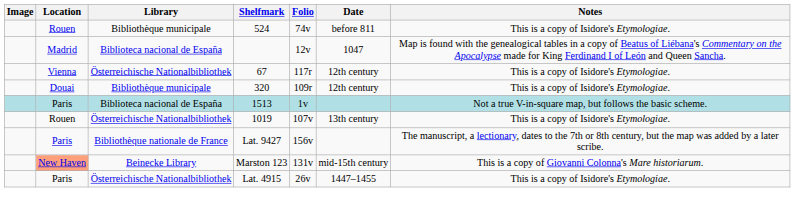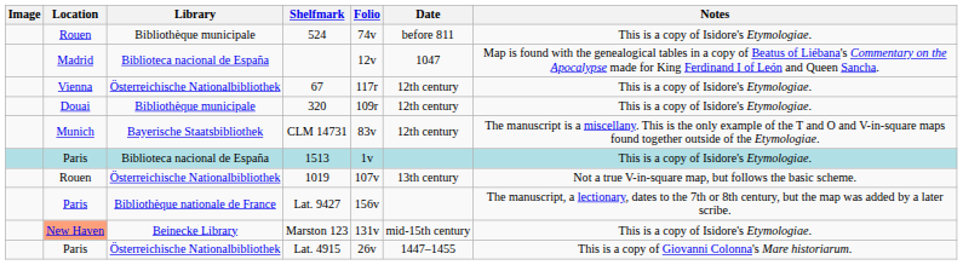 <table class="wikitable" style="text-align:center;">
 <tr>
 <th>Image</th>
 <th>Location</th>
 <th>Library</th>
 <th><a href='#'>Shelfmark</a></th>
 <th><a href='#'>Folio</a></th>
 <th>Date</th>
 <th>Notes</th>
 </tr>
 <tr>
 <td></td>
 <td><a href='#'>Rouen</a></td>
 <td>Bibliothèque municipale</td>
 <td>524</td>
 <td>74v</td>
 <td>before 811</td>
 <td>This is a copy of Isidore's <em>Etymologiae</em>.</td>
 </tr>
 <tr>
 <td></td>
 <td><a href='#'>Madrid</a></td>
 <td><a href='#'>Biblioteca nacional de España</a></td>
 <td></td>
 <td>12v</td>
 <td>1047</td>
 <td>Map is found with the genealogical tables in a copy of <a href='#'>Beatus of Liébana</a>'s <em><a href='#'>Commentary on the Apocalypse</a></em> made for King <a href='#'>Ferdinand I of León</a> and Queen <a href='#'>Sancha</a>.</td>
 </tr>
 <tr>
 <td></td>
 <td><a href='#'>Vienna</a></td>
 <td style="white-space: nowrap;"><a href='#'>Österreichische Nationalbibliothek</a></td>
 <td>67</td>
 <td>117r</td>
 <td>12th century</td>
 <td>This is a copy of Isidore's <em>Etymologiae</em>.</td>
 </tr>
 <tr>
 <td></td>
 <td><a href='#'>Douai</a></td>
 <td><a href='#'>Bibliothèque municipale</a></td>
 <td>320</td>
 <td>109r</td>
 <td>12th century</td>
 <td>This is a copy of Isidore's <em>Etymologiae</em>.</td>
 </tr>
+<tr>
+<td></td>
+<td><a href='#'>Munich</a></td>
+<td><a href='#'>Bayerische Staatsbibliothek</a></td>
+<td>CLM 14731</td>
+<td>83v</td>
+<td>12th century</td>
+<td>The manuscript is a <a href='#'>miscellany</a>. This is the only example of the T and O and V-in-square maps found together outside of the <em>Etymologiae</em>.</td>
+</tr>
 <tr style="background:PowderBlue;">
 <td></td>
 <td>Paris</td>
 <td>Biblioteca nacional de España</td>
 <td>1513</td>
 <td>1v</td>
 <td></td>
-<td>Not a true V-in-square map, but follows the basic scheme.</td>
+<td>This is a copy of Isidore's <em>Etymologiae</em>.</td>
 </tr>
 <tr>
 <td></td>
 <td>Rouen</td>
 <td style="white-space: nowrap;"><a href='#'>Österreichische Nationalbibliothek</a></td>
 <td>1019</td>
 <td>107v</td>
 <td>13th century</td>
-<td>This is a copy of Isidore's <em>Etymologiae</em>.</td>
+<td>Not a true V-in-square map, but follows the basic scheme.</td>
 </tr>
 <tr>
 <td></td>
 <td><a href='#'>Paris</a></td>
 <td><a href='#'>Bibliothèque nationale de France</a></td>
 <td>Lat. 9427</td>
 <td>156v</td>
 <td></td>
 <td>The manuscript, a <a href='#'>lectionary</a>, dates to the 7th or 8th century, but the map was added by a later scribe.</td>
 </tr>
 <tr>
 <td></td>
 <td style="background: lightsalmon; white-space: nowrap;"><a href='#'>New Haven</a></td>
 <td><a href='#'>Beinecke Library</a></td>
 <td style="white-space: nowrap;">Marston 123</td>
 <td>131v</td>
 <td style="white-space: nowrap;">mid-15th century</td>
-<td>This is a copy of <a href='#'>Giovanni Colonna</a>'s <em>Mare historiarum</em>.</td>
+<td>This is a copy of Isidore's <em>Etymologiae</em>.</td>
 </tr>
 <tr>
 <td></td>
 <td>Paris</td>
 <td style="white-space: nowrap;"><a href='#'>Österreichische Nationalbibliothek</a></td>
 <td>Lat. 4915</td>
 <td>26v</td>
 <td>1447–1455</td>
-<td>This is a copy of Isidore's <em>Etymologiae</em>.</td>
+<td>This is a copy of <a href='#'>Giovanni Colonna</a>'s <em>Mare historiarum</em>.</td>
 </tr>
 </table>
